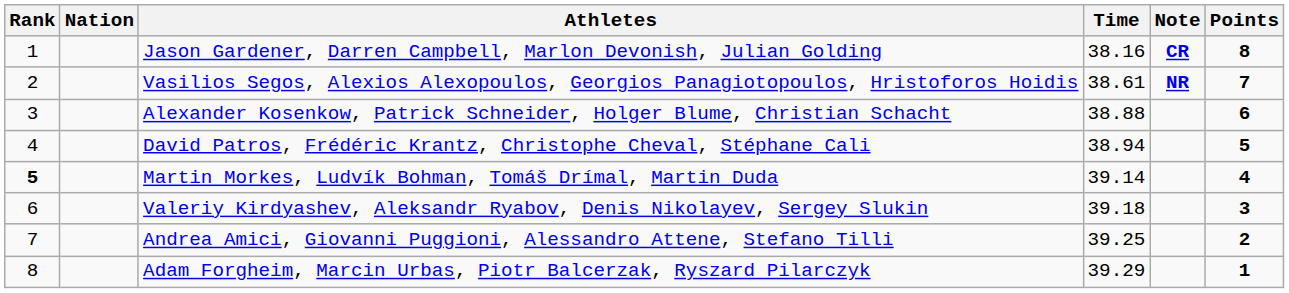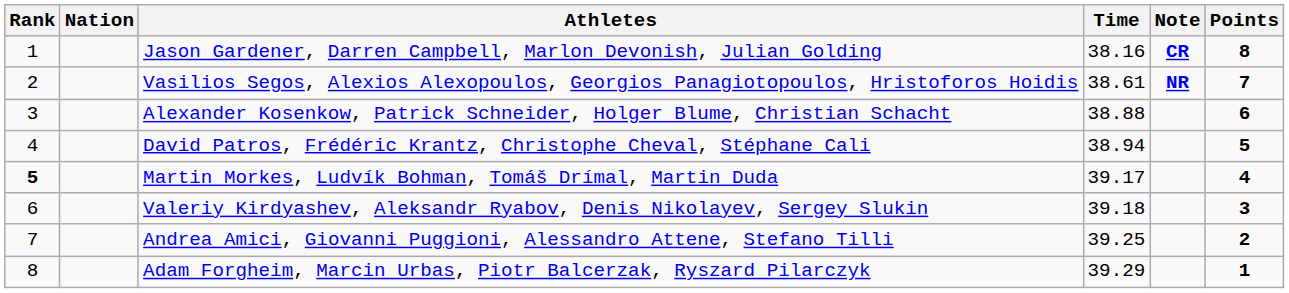 <table class="wikitable sortable" style="text-align:center">
 <tr>
 <th>Rank</th>
 <th>Nation</th>
 <th>Athletes</th>
 <th>Time</th>
 <th>Note</th>
 <th>Points</th>
 </tr>
 <tr>
 <td>1</td>
 <td align=left></td>
 <td align=left><a href='#'>Jason Gardener</a>, <a href='#'>Darren Campbell</a>, <a href='#'>Marlon Devonish</a>, <a href='#'>Julian Golding</a></td>
 <td>38.16</td>
 <td><strong><a href='#'>CR</a></strong></td>
 <td><strong>8</strong></td>
 </tr>
 <tr>
 <td>2</td>
 <td align=left></td>
 <td align=left><a href='#'>Vasilios Segos</a>, <a href='#'>Alexios Alexopoulos</a>, <a href='#'>Georgios Panagiotopoulos</a>, <a href='#'>Hristoforos Hoidis</a></td>
 <td>38.61</td>
 <td><strong><a href='#'>NR</a></strong></td>
 <td><strong>7</strong></td>
 </tr>
 <tr>
 <td>3</td>
 <td align=left></td>
 <td align=left><a href='#'>Alexander Kosenkow</a>, <a href='#'>Patrick Schneider</a>, <a href='#'>Holger Blume</a>, <a href='#'>Christian Schacht</a></td>
 <td>38.88</td>
 <td></td>
 <td><strong>6</strong></td>
 </tr>
 <tr>
 <td>4</td>
 <td align=left></td>
 <td align=left><a href='#'>David Patros</a>, <a href='#'>Frédéric Krantz</a>, <a href='#'>Christophe Cheval</a>, <a href='#'>Stéphane Cali</a></td>
 <td>38.94</td>
 <td></td>
 <td><strong>5</strong></td>
 </tr>
 <tr>
 <td><strong>5</strong></td>
 <td align=left></td>
 <td align=left><a href='#'>Martin Morkes</a>, <a href='#'>Ludvík Bohman</a>, <a href='#'>Tomáš Drímal</a>, <a href='#'>Martin Duda</a></td>
-<td>39.14</td>
+<td>39.17</td>
 <td></td>
 <td><strong>4</strong></td>
 </tr>
 <tr>
 <td>6</td>
 <td align=left></td>
 <td align=left><a href='#'>Valeriy Kirdyashev</a>, <a href='#'>Aleksandr Ryabov</a>, <a href='#'>Denis Nikolayev</a>, <a href='#'>Sergey Slukin</a></td>
 <td>39.18</td>
 <td></td>
 <td><strong>3</strong></td>
 </tr>
 <tr>
 <td>7</td>
 <td align=left></td>
 <td align=left><a href='#'>Andrea Amici</a>, <a href='#'>Giovanni Puggioni</a>, <a href='#'>Alessandro Attene</a>, <a href='#'>Stefano Tilli</a></td>
 <td>39.25</td>
 <td></td>
 <td><strong>2</strong></td>
 </tr>
 <tr>
 <td>8</td>
 <td align=left></td>
 <td align=left><a href='#'>Adam Forgheim</a>, <a href='#'>Marcin Urbas</a>, <a href='#'>Piotr Balcerzak</a>, <a href='#'>Ryszard Pilarczyk</a></td>
 <td>39.29</td>
 <td></td>
 <td><strong>1</strong></td>
 </tr>
 </table>
